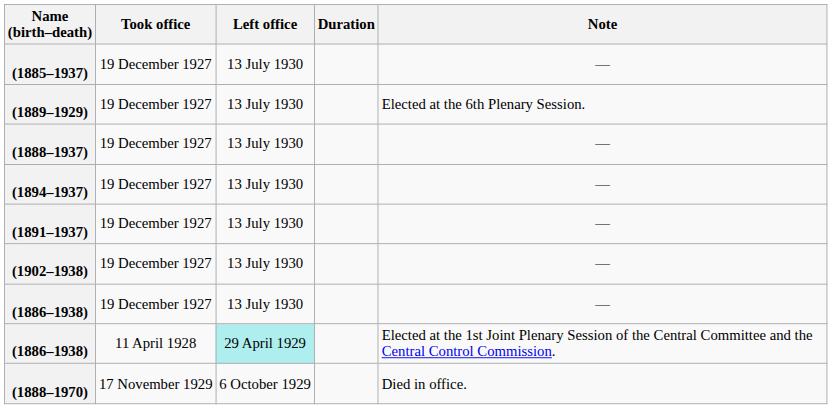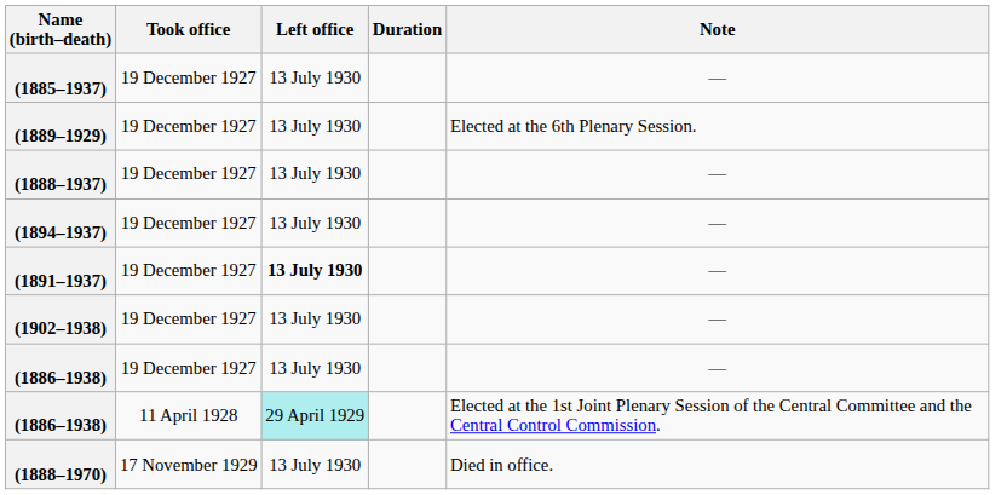 <table class="wikitable plainrowheaders sortable" style="text-align:center;" border="1">
 <tr>
 <th scope="col">Name<br>(birth–death)</th>
 <th scope="col">Took office</th>
 <th scope="col">Left office</th>
 <th scope="col">Duration</th>
 <th scope="col" style="width:30em;">Note</th>
 </tr>
 <tr>
 <th scope="row"><br>(1885–1937)</th>
 <td>19 December 1927</td>
 <td>13 July 1930</td>
 <td></td>
 <td>—</td>
 </tr>
 <tr>
 <th scope="row"><br>(1889–1929)</th>
 <td>19 December 1927</td>
 <td>13 July 1930</td>
 <td></td>
 <td align="left">Elected at the 6th Plenary Session.</td>
 </tr>
 <tr>
 <th scope="row"><br>(1888–1937)</th>
 <td>19 December 1927</td>
 <td>13 July 1930</td>
 <td></td>
 <td>—</td>
 </tr>
 <tr>
 <th scope="row"><br>(1894–1937)</th>
 <td>19 December 1927</td>
 <td>13 July 1930</td>
 <td></td>
 <td>—</td>
 </tr>
 <tr>
 <th scope="row"><br>(1891–1937)</th>
 <td>19 December 1927</td>
-<td>13 July 1930</td>
+<td><strong>13 July 1930</strong></td>
 <td></td>
 <td>—</td>
 </tr>
 <tr>
 <th scope="row"><br>(1902–1938)</th>
 <td>19 December 1927</td>
 <td>13 July 1930</td>
 <td></td>
 <td>—</td>
 </tr>
 <tr>
 <th scope="row"><br>(1886–1938)</th>
 <td>19 December 1927</td>
 <td>13 July 1930</td>
 <td></td>
 <td>—</td>
 </tr>
 <tr>
 <th scope="row"><br>(1886–1938)</th>
 <td>11 April 1928</td>
 <td style="background: paleturquoise;">29 April 1929</td>
 <td></td>
 <td align="left">Elected at the 1st Joint Plenary Session of the Central Committee and the <a href='#'>Central Control Commission</a>.</td>
 </tr>
 <tr>
 <th scope="row"><br>(1888–1970)</th>
 <td>17 November 1929</td>
-<td>6 October 1929</td>
+<td>13 July 1930</td>
 <td></td>
 <td align="left">Died in office.</td>
 </tr>
 </table>
